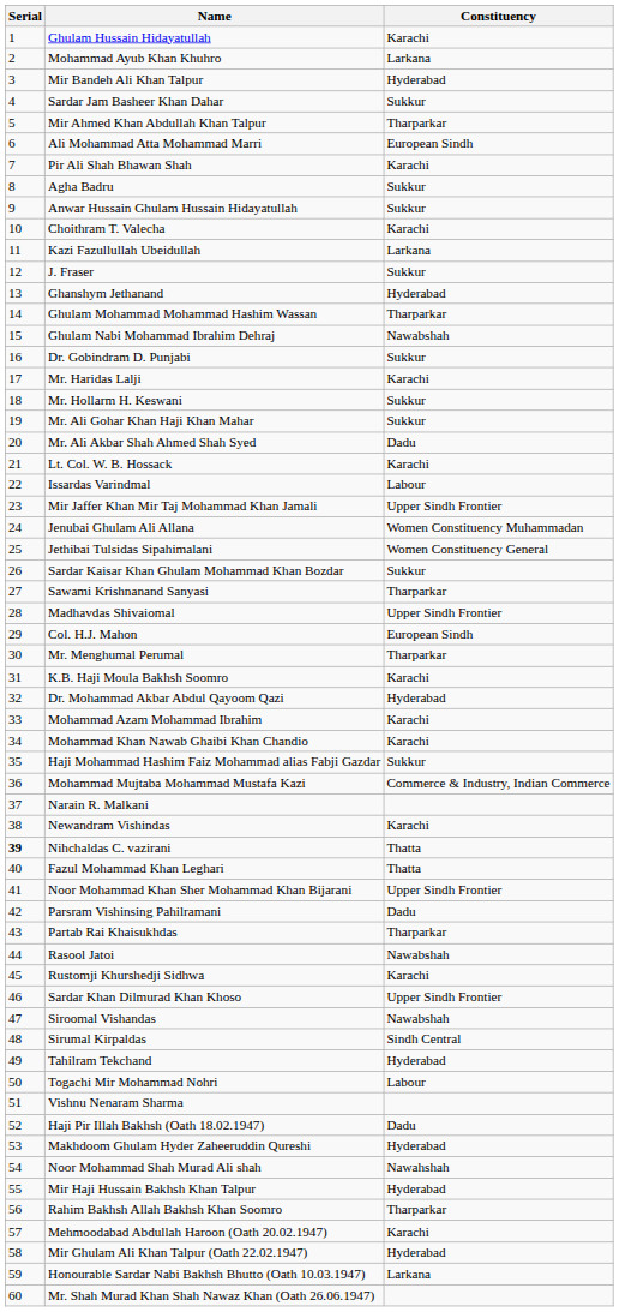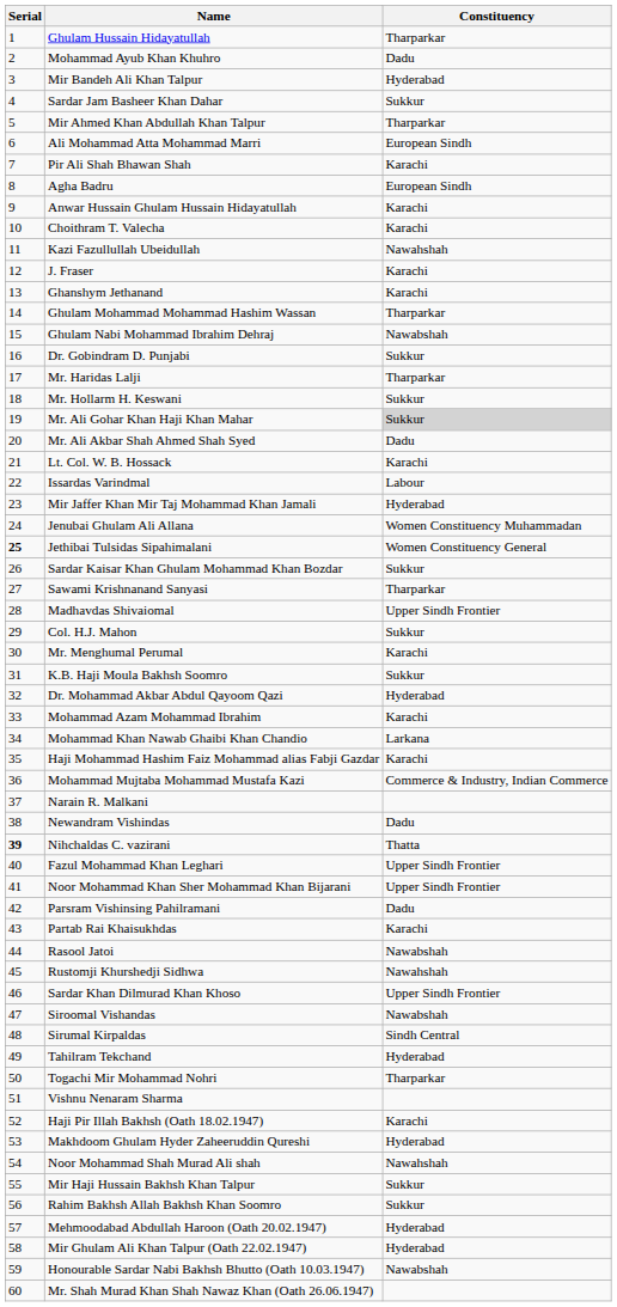 <table class="wikitable">
 <tr>
 <th>Serial</th>
 <th>Name</th>
 <th>Constituency</th>
 </tr>
 <tr>
 <td>1</td>
 <td><a href='#'>Ghulam Hussain Hidayatullah</a></td>
-<td>Karachi</td>
+<td>Tharparkar</td>
 </tr>
 <tr>
 <td>2</td>
 <td>Mohammad Ayub Khan Khuhro</td>
-<td>Larkana</td>
+<td>Dadu</td>
 </tr>
 <tr>
 <td>3</td>
 <td>Mir Bandeh Ali Khan Talpur</td>
 <td>Hyderabad</td>
 </tr>
 <tr>
 <td>4</td>
 <td>Sardar Jam Basheer Khan  Dahar</td>
 <td>Sukkur</td>
 </tr>
 <tr>
 <td>5</td>
 <td>Mir Ahmed Khan Abdullah Khan Talpur</td>
 <td>Tharparkar</td>
 </tr>
 <tr>
 <td>6</td>
 <td>Ali Mohammad Atta Mohammad Marri</td>
 <td>European Sindh</td>
 </tr>
 <tr>
 <td>7</td>
 <td>Pir Ali Shah Bhawan Shah</td>
 <td>Karachi</td>
 </tr>
 <tr>
 <td>8</td>
 <td>Agha Badru</td>
-<td>Sukkur</td>
+<td>European Sindh</td>
 </tr>
 <tr>
 <td>9</td>
 <td>Anwar Hussain Ghulam Hussain Hidayatullah</td>
-<td>Sukkur</td>
+<td>Karachi</td>
 </tr>
 <tr>
 <td>10</td>
 <td>Choithram T. Valecha</td>
 <td>Karachi</td>
 </tr>
 <tr>
 <td>11</td>
 <td>Kazi Fazullullah Ubeidullah</td>
-<td>Larkana</td>
+<td>Nawahshah</td>
 </tr>
 <tr>
 <td>12</td>
 <td>J. Fraser</td>
-<td>Sukkur</td>
+<td>Karachi</td>
 </tr>
 <tr>
 <td>13</td>
 <td>Ghanshym Jethanand</td>
-<td>Hyderabad</td>
+<td>Karachi</td>
 </tr>
 <tr>
 <td>14</td>
 <td>Ghulam Mohammad Mohammad Hashim Wassan</td>
 <td>Tharparkar</td>
 </tr>
 <tr>
 <td>15</td>
 <td>Ghulam Nabi Mohammad Ibrahim Dehraj</td>
 <td>Nawabshah</td>
 </tr>
 <tr>
 <td>16</td>
 <td>Dr. Gobindram D. Punjabi</td>
 <td>Sukkur</td>
 </tr>
 <tr>
 <td>17</td>
 <td>Mr. Haridas Lalji</td>
-<td>Karachi</td>
+<td>Tharparkar</td>
 </tr>
 <tr>
 <td>18</td>
 <td>Mr. Hollarm H. Keswani</td>
 <td>Sukkur</td>
 </tr>
 <tr>
 <td>19</td>
 <td>Mr. Ali Gohar Khan Haji Khan Mahar</td>
-<td>Sukkur</td>
+<td style="background: lightgrey;">Sukkur</td>
 </tr>
 <tr>
 <td>20</td>
 <td>Mr. Ali Akbar Shah Ahmed Shah Syed</td>
 <td>Dadu</td>
 </tr>
 <tr>
 <td>21</td>
 <td>Lt. Col. W. B. Hossack</td>
 <td>Karachi</td>
 </tr>
 <tr>
 <td>22</td>
 <td>Issardas Varindmal</td>
 <td>Labour</td>
 </tr>
 <tr>
 <td>23</td>
 <td>Mir Jaffer Khan Mir Taj Mohammad Khan Jamali</td>
-<td>Upper Sindh Frontier</td>
+<td>Hyderabad</td>
 </tr>
 <tr>
 <td>24</td>
 <td>Jenubai Ghulam Ali Allana</td>
 <td>Women Constituency Muhammadan</td>
 </tr>
 <tr>
-<td>25</td>
+<td><strong>25</strong></td>
 <td>Jethibai Tulsidas Sipahimalani</td>
 <td>Women Constituency General</td>
 </tr>
 <tr>
 <td>26</td>
 <td>Sardar Kaisar Khan Ghulam Mohammad Khan Bozdar</td>
 <td>Sukkur</td>
 </tr>
 <tr>
 <td>27</td>
 <td>Sawami Krishnanand Sanyasi</td>
 <td>Tharparkar</td>
 </tr>
 <tr>
 <td>28</td>
 <td>Madhavdas Shivaiomal</td>
 <td>Upper Sindh Frontier</td>
 </tr>
 <tr>
 <td>29</td>
 <td>Col. H.J. Mahon</td>
-<td>European Sindh</td>
+<td>Sukkur</td>
 </tr>
 <tr>
 <td>30</td>
 <td>Mr. Menghumal Perumal</td>
-<td>Tharparkar</td>
+<td>Karachi</td>
 </tr>
 <tr>
 <td>31</td>
 <td>K.B. Haji Moula Bakhsh Soomro</td>
-<td>Karachi</td>
+<td>Sukkur</td>
 </tr>
 <tr>
 <td>32</td>
 <td>Dr. Mohammad Akbar Abdul Qayoom Qazi</td>
 <td>Hyderabad</td>
 </tr>
 <tr>
 <td>33</td>
 <td>Mohammad Azam Mohammad Ibrahim</td>
 <td>Karachi</td>
 </tr>
 <tr>
 <td>34</td>
 <td>Mohammad Khan Nawab Ghaibi Khan Chandio</td>
-<td>Karachi</td>
+<td>Larkana</td>
 </tr>
 <tr>
 <td>35</td>
 <td>Haji Mohammad Hashim Faiz Mohammad alias Fabji Gazdar</td>
-<td>Sukkur</td>
+<td>Karachi</td>
 </tr>
 <tr>
 <td>36</td>
 <td>Mohammad Mujtaba Mohammad Mustafa Kazi</td>
 <td>Commerce & Industry, Indian Commerce</td>
 </tr>
 <tr>
 <td>37</td>
 <td>Narain R. Malkani</td>
 <td></td>
 </tr>
 <tr>
 <td>38</td>
 <td>Newandram Vishindas</td>
-<td>Karachi</td>
+<td>Dadu</td>
 </tr>
 <tr>
 <td><strong>39</strong></td>
 <td>Nihchaldas C. vazirani</td>
 <td>Thatta</td>
 </tr>
 <tr>
 <td>40</td>
 <td>Fazul Mohammad Khan Leghari</td>
-<td>Thatta</td>
+<td>Upper Sindh Frontier</td>
 </tr>
 <tr>
 <td>41</td>
 <td>Noor Mohammad Khan Sher Mohammad Khan Bijarani</td>
 <td>Upper Sindh Frontier</td>
 </tr>
 <tr>
 <td>42</td>
 <td>Parsram Vishinsing Pahilramani</td>
 <td>Dadu</td>
 </tr>
 <tr>
 <td>43</td>
 <td>Partab Rai Khaisukhdas</td>
-<td>Tharparkar</td>
+<td>Karachi</td>
 </tr>
 <tr>
 <td>44</td>
 <td>Rasool Jatoi</td>
 <td>Nawabshah</td>
 </tr>
 <tr>
 <td>45</td>
 <td>Rustomji Khurshedji Sidhwa</td>
-<td>Karachi</td>
+<td>Nawahshah</td>
 </tr>
 <tr>
 <td>46</td>
 <td>Sardar Khan Dilmurad Khan Khoso</td>
 <td>Upper Sindh Frontier</td>
 </tr>
 <tr>
 <td>47</td>
 <td>Siroomal Vishandas</td>
 <td>Nawabshah</td>
 </tr>
 <tr>
 <td>48</td>
 <td>Sirumal Kirpaldas</td>
 <td>Sindh Central</td>
 </tr>
 <tr>
 <td>49</td>
 <td>Tahilram Tekchand</td>
 <td>Hyderabad</td>
 </tr>
 <tr>
 <td>50</td>
 <td>Togachi Mir Mohammad Nohri</td>
-<td>Labour</td>
+<td>Tharparkar</td>
 </tr>
 <tr>
 <td>51</td>
 <td>Vishnu Nenaram Sharma</td>
 <td></td>
 </tr>
 <tr>
 <td>52</td>
 <td>Haji Pir Illah Bakhsh (Oath 18.02.1947)</td>
-<td>Dadu</td>
+<td>Karachi</td>
 </tr>
 <tr>
 <td>53</td>
 <td>Makhdoom Ghulam Hyder Zaheeruddin Qureshi</td>
 <td>Hyderabad</td>
 </tr>
 <tr>
 <td>54</td>
 <td>Noor Mohammad Shah Murad Ali shah</td>
 <td>Nawahshah</td>
 </tr>
 <tr>
 <td>55</td>
 <td>Mir Haji Hussain Bakhsh Khan Talpur</td>
-<td>Hyderabad</td>
+<td>Sukkur</td>
 </tr>
 <tr>
 <td>56</td>
 <td>Rahim Bakhsh Allah Bakhsh Khan Soomro</td>
-<td>Tharparkar</td>
+<td>Sukkur</td>
 </tr>
 <tr>
 <td>57</td>
 <td>Mehmoodabad Abdullah Haroon (Oath 20.02.1947)</td>
-<td>Karachi</td>
+<td>Hyderabad</td>
 </tr>
 <tr>
 <td>58</td>
 <td>Mir Ghulam Ali Khan Talpur (Oath 22.02.1947)</td>
 <td>Hyderabad</td>
 </tr>
 <tr>
 <td>59</td>
 <td>Honourable Sardar Nabi Bakhsh Bhutto (Oath 10.03.1947)</td>
-<td>Larkana</td>
+<td>Nawabshah</td>
 </tr>
 <tr>
 <td>60</td>
 <td>Mr. Shah Murad Khan Shah Nawaz Khan (Oath 26.06.1947)</td>
 <td></td>
 </tr>
 </table>
